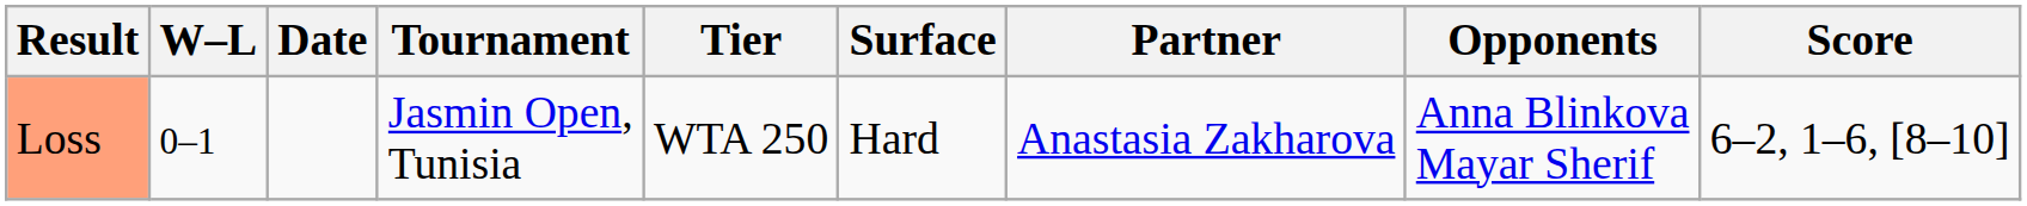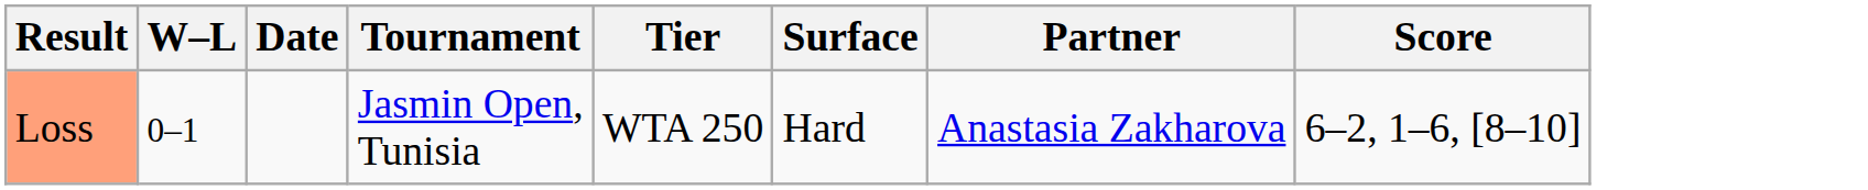 <table class="wikitable">
 <tr>
 <th>Result</th>
 <th class="unsortable">W–L</th>
 <th>Date</th>
 <th>Tournament</th>
 <th>Tier</th>
 <th>Surface</th>
 <th>Partner</th>
-<th>Opponents</th>
 <th class="unsortable">Score</th>
 </tr>
 <tr>
 <td bgcolor=ffa07a>Loss</td>
 <td><small>0–1</small></td>
 <td><a href='#'></a></td>
 <td><a href='#'>Jasmin Open</a>, <br>Tunisia</td>
 <td>WTA 250</td>
 <td>Hard</td>
 <td> <a href='#'>Anastasia Zakharova</a></td>
-<td> <a href='#'>Anna Blinkova</a> <br>  <a href='#'>Mayar Sherif</a></td>
 <td>6–2, 1–6, [8–10]</td>
 </tr>
 </table>
